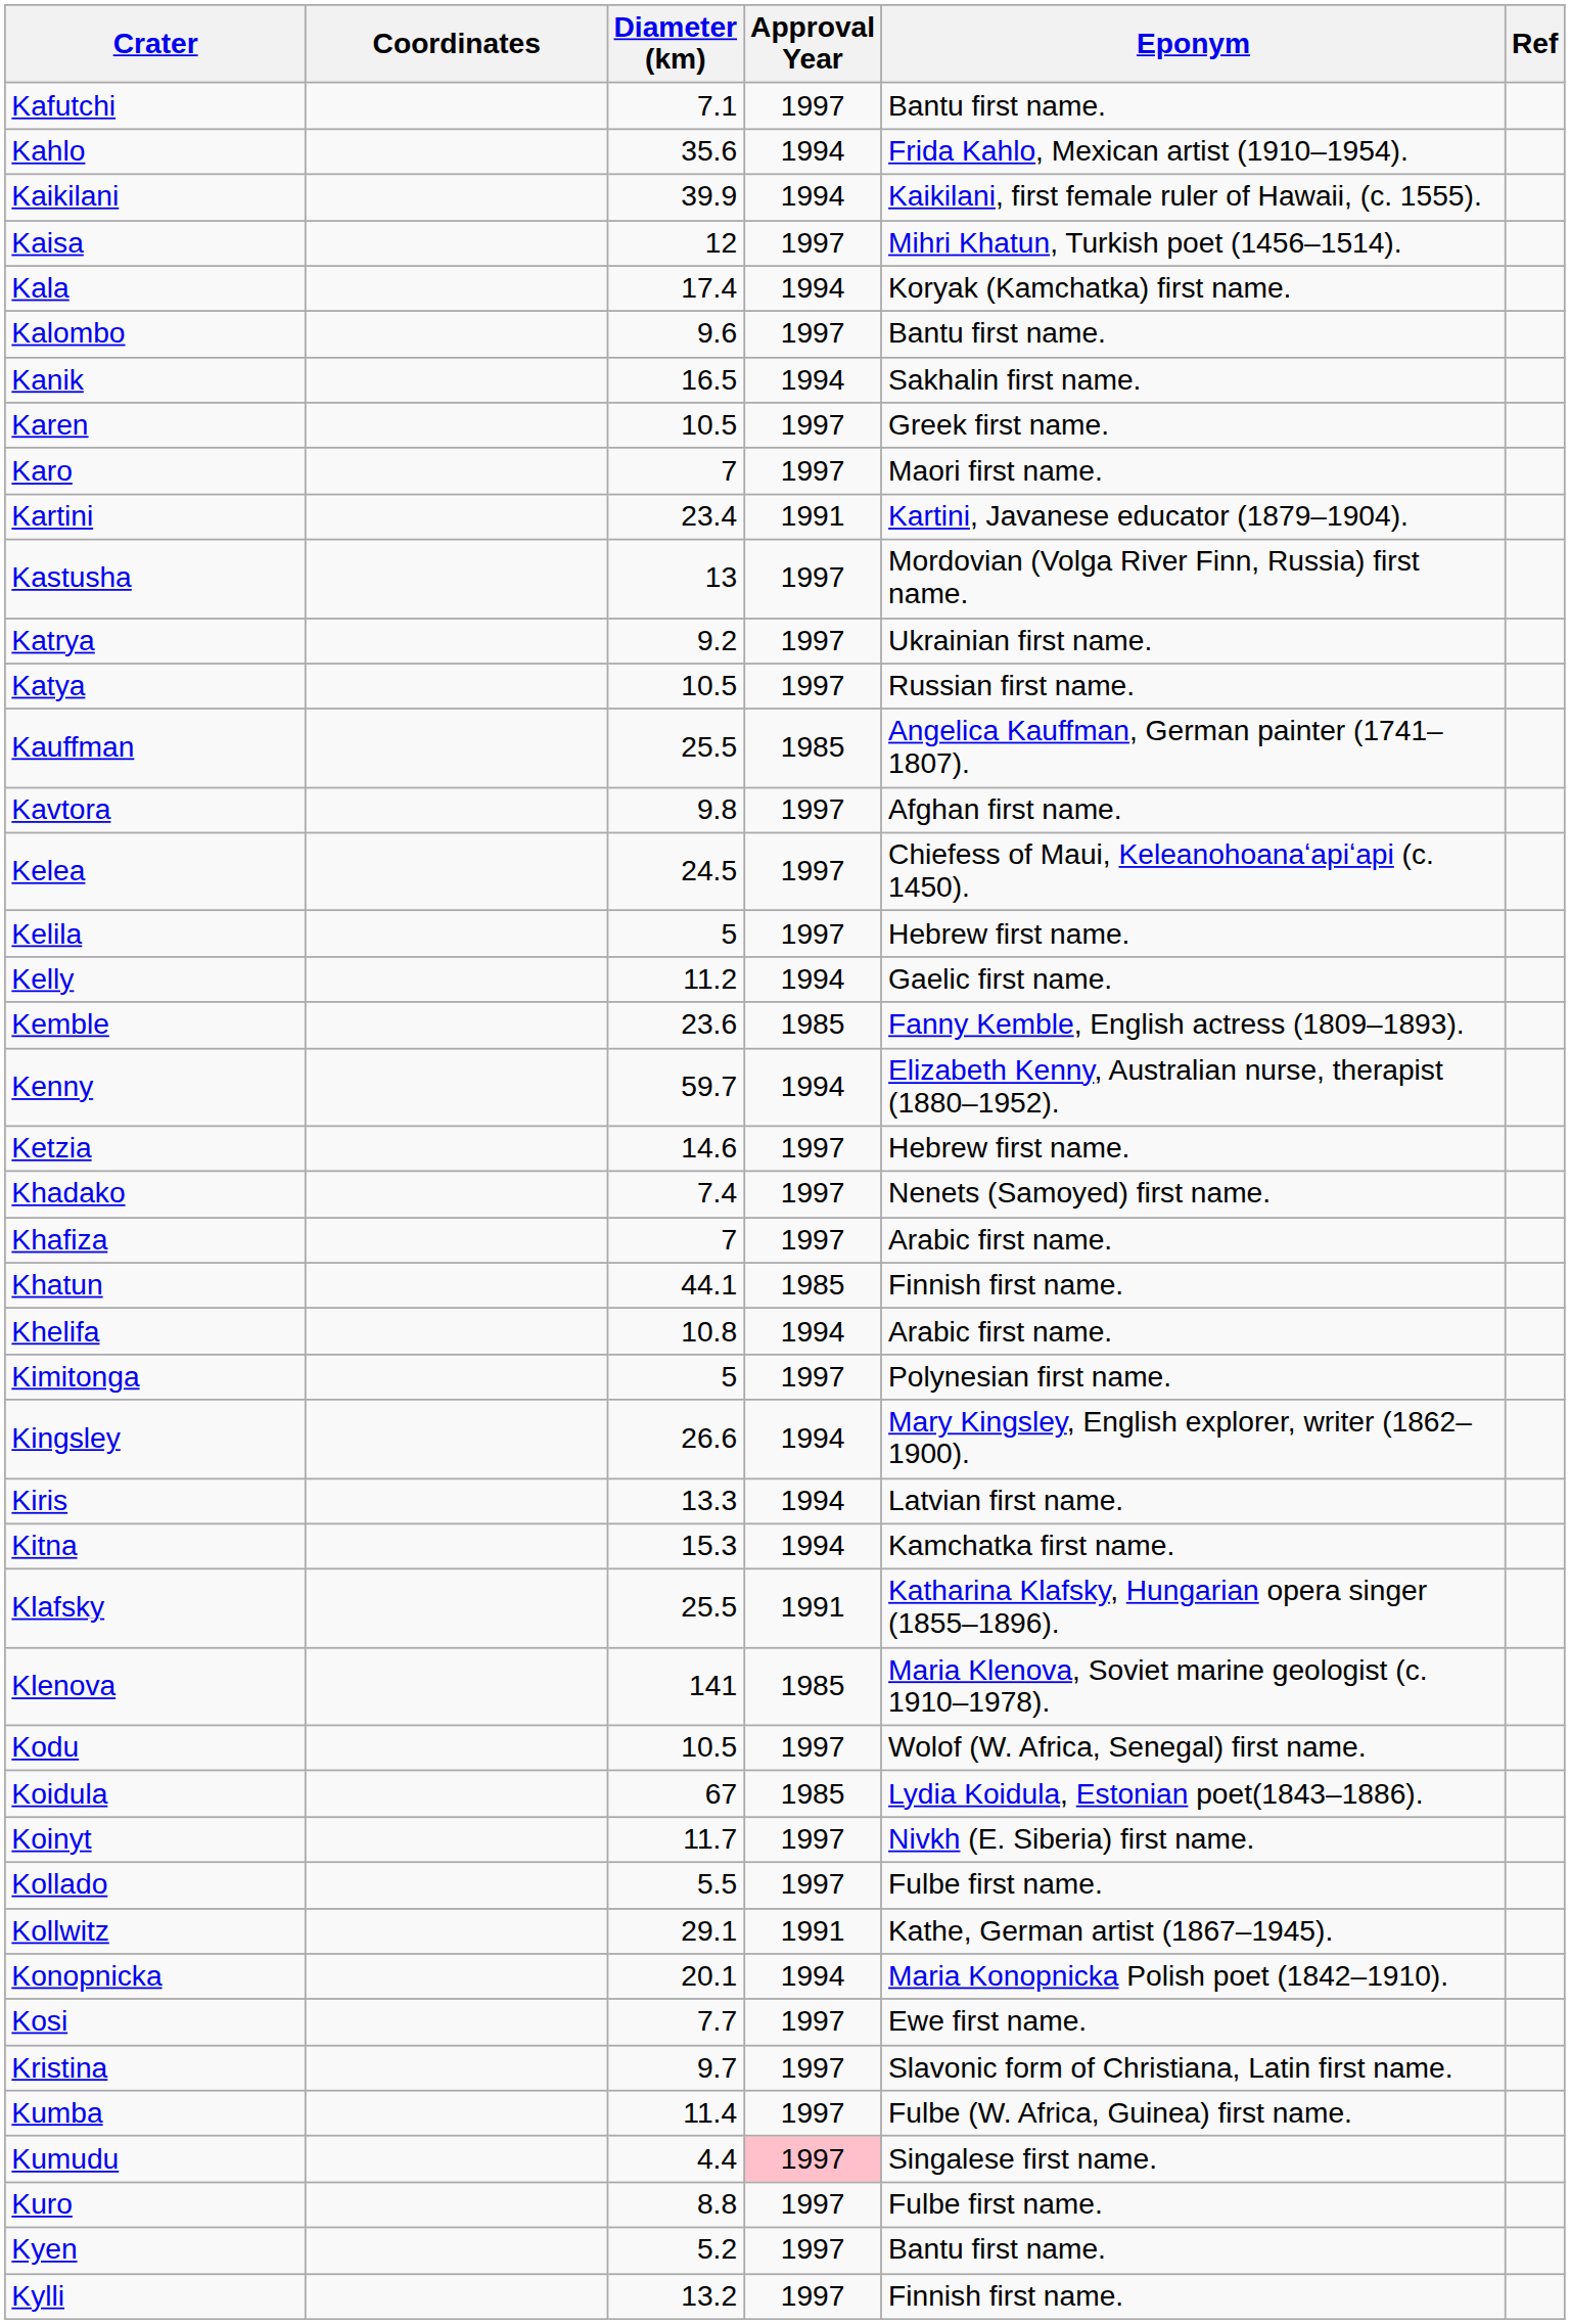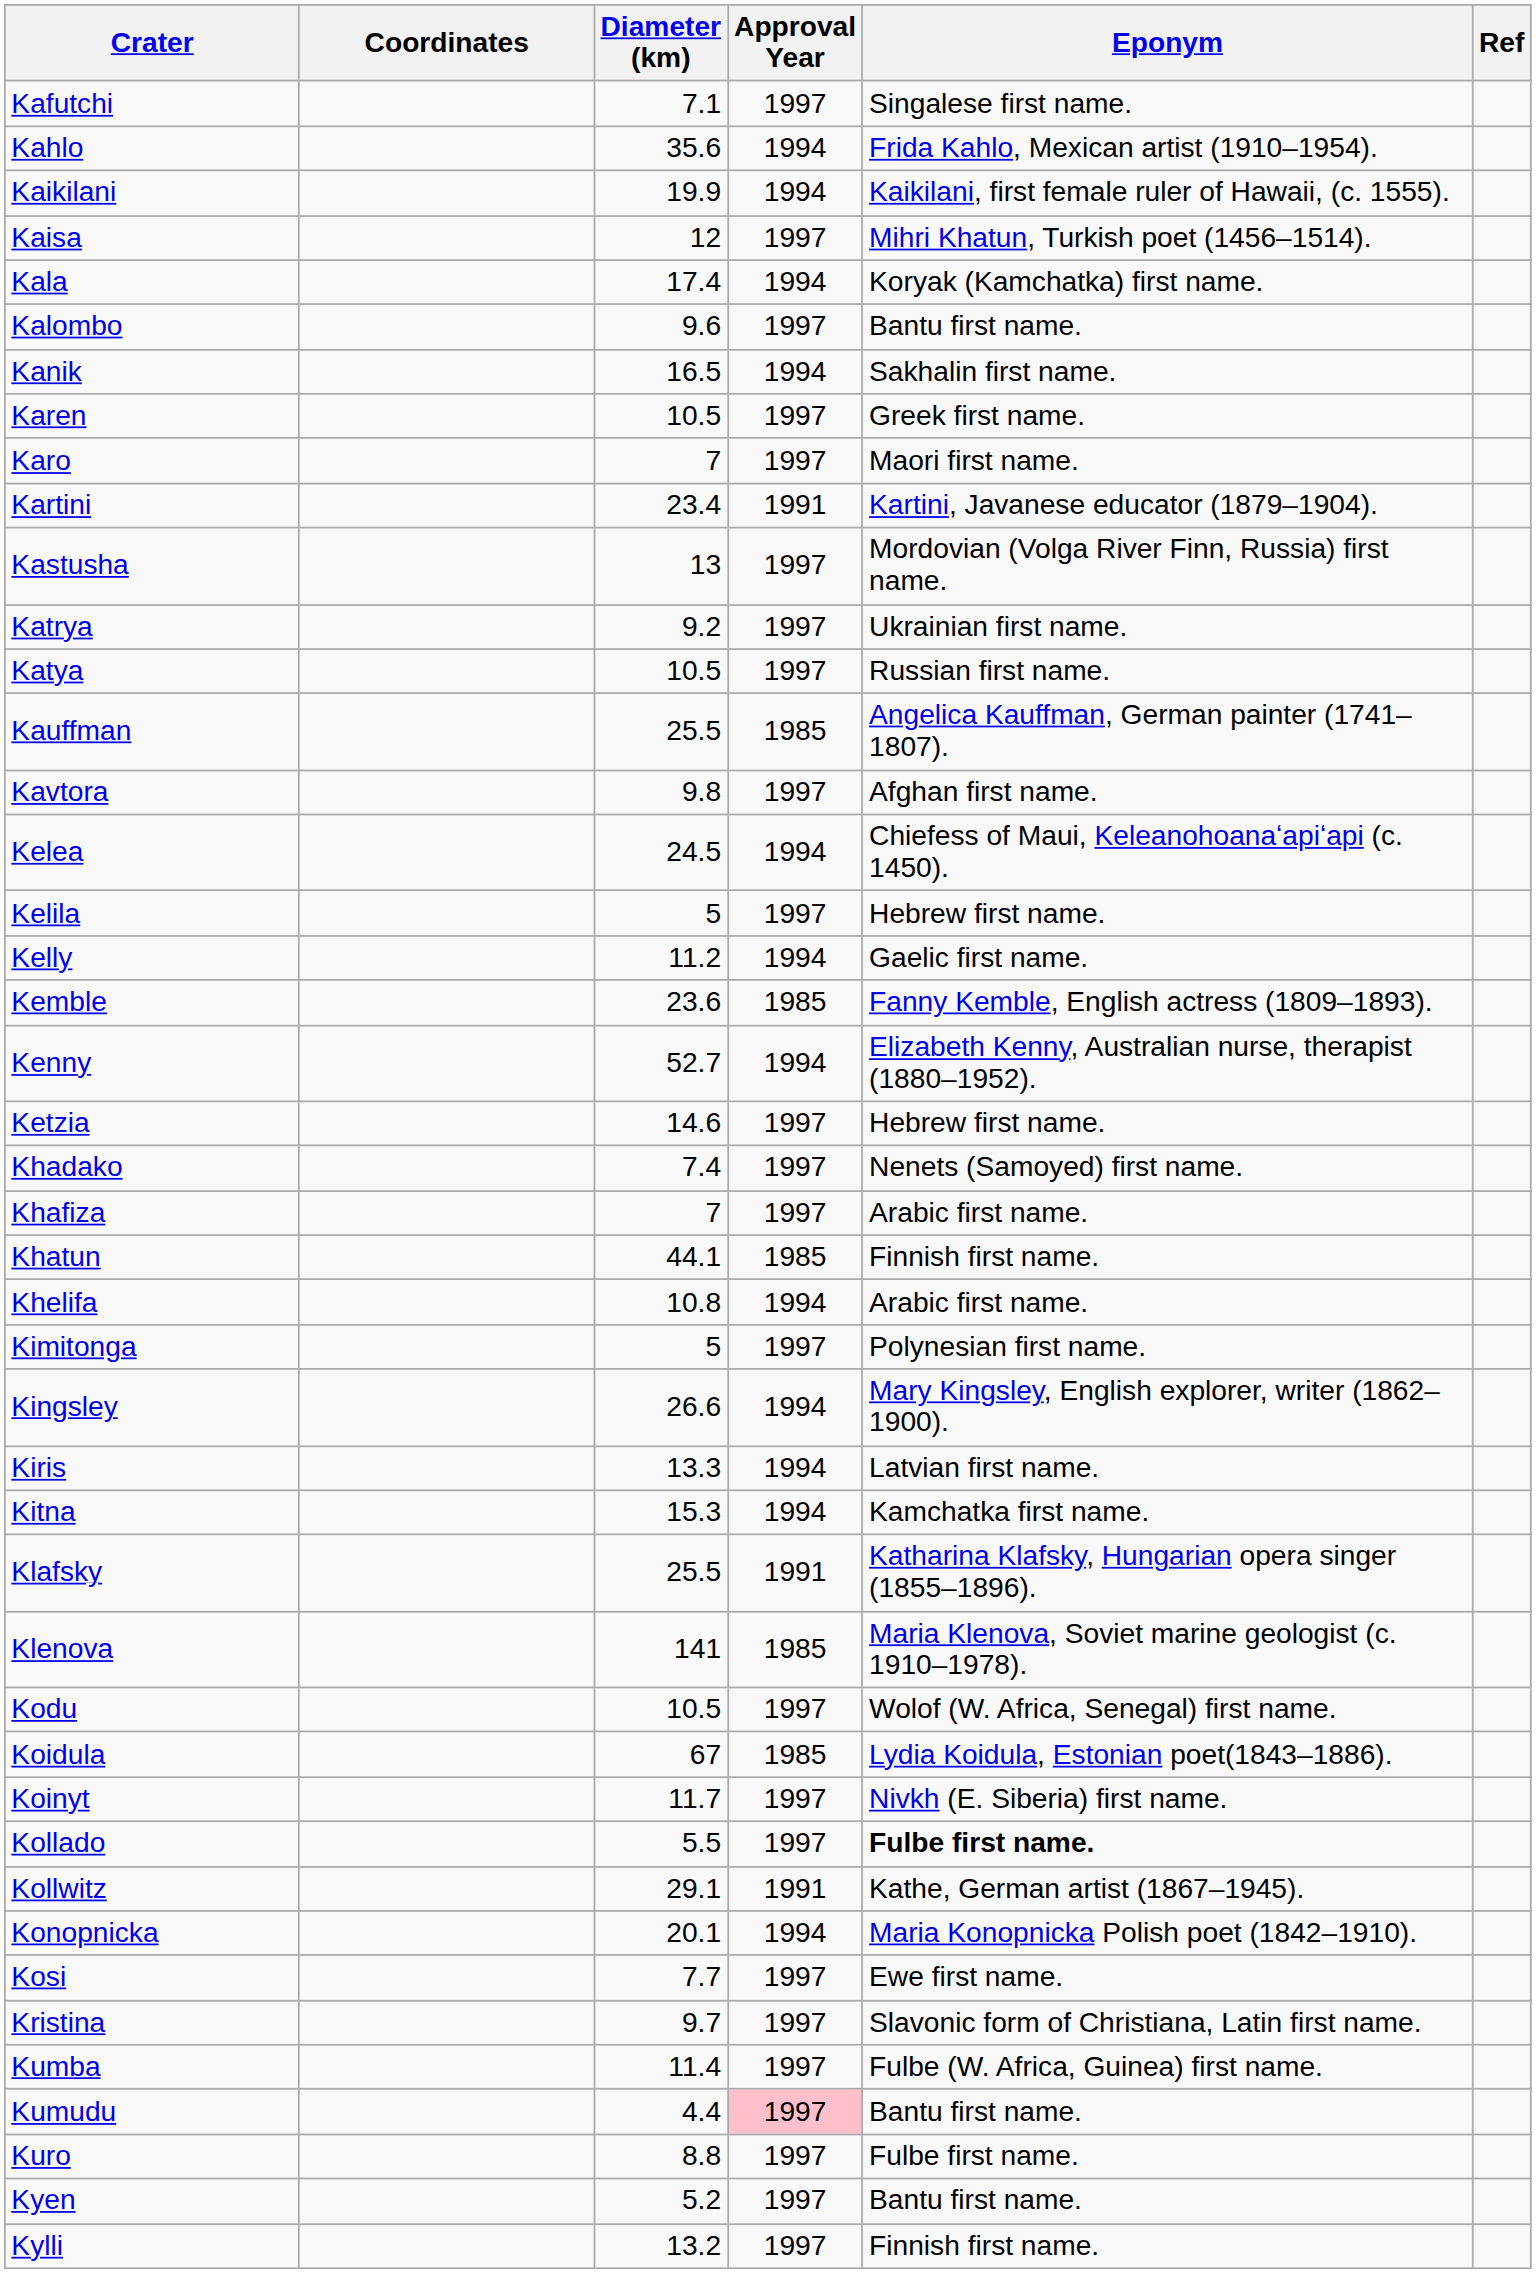 <table class="wikitable sortable" style="min-width: 90%">
 <tr>
 <th style="width:10em"><a href='#'>Crater</a></th>
 <th style="width:10em">Coordinates</th>
 <th><a href='#'>Diameter</a><br>(km)</th>
 <th>Approval<br>Year</th>
 <th class="unsortable"><a href='#'>Eponym</a></th>
 <th class="unsortable">Ref</th>
 </tr>
 <tr id="Kafutchi">
 <td><a href='#'>Kafutchi</a></td>
 <td></td>
 <td align=right>7.1</td>
 <td align=center>1997</td>
-<td>Bantu first name.</td>
+<td>Singalese first name.</td>
 <td></td>
 </tr>
 <tr id="Kahlo">
 <td><a href='#'>Kahlo</a></td>
 <td></td>
 <td align=right>35.6</td>
 <td align=center>1994</td>
 <td><a href='#'>Frida Kahlo</a>, Mexican artist (1910–1954).</td>
 <td></td>
 </tr>
 <tr id="Kaikilani">
 <td><a href='#'>Kaikilani</a></td>
 <td></td>
-<td align=right>39.9</td>
+<td align=right>19.9</td>
 <td align=center>1994</td>
 <td><a href='#'>Kaikilani</a>, first female ruler of Hawaii, (c. 1555).</td>
 <td></td>
 </tr>
 <tr id="Kaisa">
 <td><a href='#'>Kaisa</a></td>
 <td></td>
 <td align=right>12</td>
 <td align=center>1997</td>
 <td><a href='#'>Mihri Khatun</a>, Turkish poet (1456–1514).</td>
 <td></td>
 </tr>
 <tr id="Kala">
 <td><a href='#'>Kala</a></td>
 <td></td>
 <td align=right>17.4</td>
 <td align=center>1994</td>
 <td>Koryak (Kamchatka) first name.</td>
 <td></td>
 </tr>
 <tr id="Kalombo">
 <td><a href='#'>Kalombo</a></td>
 <td></td>
 <td align=right>9.6</td>
 <td align=center>1997</td>
 <td>Bantu first name.</td>
 <td></td>
 </tr>
 <tr id="Kanik">
 <td><a href='#'>Kanik</a></td>
 <td></td>
 <td align=right>16.5</td>
 <td align=center>1994</td>
 <td>Sakhalin first name.</td>
 <td></td>
 </tr>
 <tr id="Karen">
 <td><a href='#'>Karen</a></td>
 <td></td>
 <td align=right>10.5</td>
 <td align=center>1997</td>
 <td>Greek first name.</td>
 <td></td>
 </tr>
 <tr id="Karo">
 <td><a href='#'>Karo</a></td>
 <td></td>
 <td align=right>7</td>
 <td align=center>1997</td>
 <td>Maori first name.</td>
 <td></td>
 </tr>
 <tr id="Kartini">
 <td><a href='#'>Kartini</a></td>
 <td></td>
 <td align=right>23.4</td>
 <td align=center>1991</td>
 <td><a href='#'>Kartini</a>, Javanese educator (1879–1904).</td>
 <td></td>
 </tr>
 <tr id="Kastusha">
 <td><a href='#'>Kastusha</a></td>
 <td></td>
 <td align=right>13</td>
 <td align=center>1997</td>
 <td>Mordovian (Volga River Finn, Russia) first name.</td>
 <td></td>
 </tr>
 <tr id="Katrya">
 <td><a href='#'>Katrya</a></td>
 <td></td>
 <td align=right>9.2</td>
 <td align=center>1997</td>
 <td>Ukrainian first name.</td>
 <td></td>
 </tr>
 <tr id="Katya">
 <td><a href='#'>Katya</a></td>
 <td></td>
 <td align=right>10.5</td>
 <td align=center>1997</td>
 <td>Russian first name.</td>
 <td></td>
 </tr>
 <tr id="Kauffman">
 <td><a href='#'>Kauffman</a></td>
 <td></td>
 <td align=right>25.5</td>
 <td align=center>1985</td>
 <td><a href='#'>Angelica Kauffman</a>, German painter (1741–1807).</td>
 <td></td>
 </tr>
 <tr id="Kavtora">
 <td><a href='#'>Kavtora</a></td>
 <td></td>
 <td align=right>9.8</td>
 <td align=center>1997</td>
 <td>Afghan first name.</td>
 <td></td>
 </tr>
 <tr id="Kelea">
 <td><a href='#'>Kelea</a></td>
 <td></td>
 <td align=right>24.5</td>
-<td align=center>1997</td>
+<td align=center>1994</td>
 <td>Chiefess of Maui, <a href='#'>Keleanohoanaʻapiʻapi</a> (c. 1450).</td>
 <td></td>
 </tr>
 <tr id="Kelila">
 <td><a href='#'>Kelila</a></td>
 <td></td>
 <td align=right>5</td>
 <td align=center>1997</td>
 <td>Hebrew first name.</td>
 <td></td>
 </tr>
 <tr id="Kelly">
 <td><a href='#'>Kelly</a></td>
 <td></td>
 <td align=right>11.2</td>
 <td align=center>1994</td>
 <td>Gaelic first name.</td>
 <td></td>
 </tr>
 <tr id="Kemble">
 <td><a href='#'>Kemble</a></td>
 <td></td>
 <td align=right>23.6</td>
 <td align=center>1985</td>
 <td><a href='#'>Fanny Kemble</a>, English actress (1809–1893).</td>
 <td></td>
 </tr>
 <tr id="Kenny">
 <td><a href='#'>Kenny</a></td>
 <td></td>
-<td align=right>59.7</td>
+<td align=right>52.7</td>
 <td align=center>1994</td>
 <td><a href='#'>Elizabeth Kenny</a>, Australian nurse, therapist (1880–1952).</td>
 <td></td>
 </tr>
 <tr id="Ketzia">
 <td><a href='#'>Ketzia</a></td>
 <td></td>
 <td align=right>14.6</td>
 <td align=center>1997</td>
 <td>Hebrew first name.</td>
 <td></td>
 </tr>
 <tr id="Khadako">
 <td><a href='#'>Khadako</a></td>
 <td></td>
 <td align=right>7.4</td>
 <td align=center>1997</td>
 <td>Nenets (Samoyed) first name.</td>
 <td></td>
 </tr>
 <tr id="Khafiza">
 <td><a href='#'>Khafiza</a></td>
 <td></td>
 <td align=right>7</td>
 <td align=center>1997</td>
 <td>Arabic first name.</td>
 <td></td>
 </tr>
 <tr id="Khatun">
 <td><a href='#'>Khatun</a></td>
 <td></td>
 <td align=right>44.1</td>
 <td align=center>1985</td>
 <td>Finnish first name.</td>
 <td></td>
 </tr>
 <tr id="Khelifa">
 <td><a href='#'>Khelifa</a></td>
 <td></td>
 <td align=right>10.8</td>
 <td align=center>1994</td>
 <td>Arabic first name.</td>
 <td></td>
 </tr>
 <tr id="Kimitonga">
 <td><a href='#'>Kimitonga</a></td>
 <td></td>
 <td align=right>5</td>
 <td align=center>1997</td>
 <td>Polynesian first name.</td>
 <td></td>
 </tr>
 <tr id="Kingsley">
 <td><a href='#'>Kingsley</a></td>
 <td></td>
 <td align=right>26.6</td>
 <td align=center>1994</td>
 <td><a href='#'>Mary Kingsley</a>, English explorer, writer (1862–1900).</td>
 <td></td>
 </tr>
 <tr id="Kiris">
 <td><a href='#'>Kiris</a></td>
 <td></td>
 <td align=right>13.3</td>
 <td align=center>1994</td>
 <td>Latvian first name.</td>
 <td></td>
 </tr>
 <tr id="Kitna">
 <td><a href='#'>Kitna</a></td>
 <td></td>
 <td align=right>15.3</td>
 <td align=center>1994</td>
 <td>Kamchatka first name.</td>
 <td></td>
 </tr>
 <tr id="Klafsky">
 <td><a href='#'>Klafsky</a></td>
 <td></td>
 <td align=right>25.5</td>
 <td align=center>1991</td>
 <td><a href='#'>Katharina Klafsky</a>, <a href='#'>Hungarian</a> opera singer (1855–1896).</td>
 <td></td>
 </tr>
 <tr id="Klenova">
 <td><a href='#'>Klenova</a></td>
 <td></td>
 <td align=right>141</td>
 <td align=center>1985</td>
 <td><a href='#'>Maria Klenova</a>, Soviet marine geologist (c. 1910–1978).</td>
 <td></td>
 </tr>
 <tr id="Kodu">
 <td><a href='#'>Kodu</a></td>
 <td></td>
 <td align=right>10.5</td>
 <td align=center>1997</td>
 <td>Wolof (W. Africa, Senegal) first name.</td>
 <td></td>
 </tr>
 <tr id="Koidula">
 <td><a href='#'>Koidula</a></td>
 <td></td>
 <td align=right>67</td>
 <td align=center>1985</td>
 <td><a href='#'>Lydia Koidula</a>, <a href='#'>Estonian</a> poet(1843–1886).</td>
 <td></td>
 </tr>
 <tr id="Koinyt">
 <td><a href='#'>Koinyt</a></td>
 <td></td>
 <td align=right>11.7</td>
 <td align=center>1997</td>
 <td><a href='#'>Nivkh</a> (E. Siberia) first name.</td>
 <td></td>
 </tr>
 <tr id="Kollado">
 <td><a href='#'>Kollado</a></td>
 <td></td>
 <td align=right>5.5</td>
 <td align=center>1997</td>
-<td>Fulbe first name.</td>
+<td><strong>Fulbe first name.</strong></td>
 <td></td>
 </tr>
 <tr id="Kollwitz">
 <td><a href='#'>Kollwitz</a></td>
 <td></td>
 <td align=right>29.1</td>
 <td align=center>1991</td>
 <td>Kathe, German artist (1867–1945).</td>
 <td></td>
 </tr>
 <tr id="Konopnicka">
 <td><a href='#'>Konopnicka</a></td>
 <td></td>
 <td align=right>20.1</td>
 <td align=center>1994</td>
 <td><a href='#'>Maria Konopnicka</a> Polish poet (1842–1910).</td>
 <td></td>
 </tr>
 <tr id="Kosi">
 <td><a href='#'>Kosi</a></td>
 <td></td>
 <td align=right>7.7</td>
 <td align=center>1997</td>
 <td>Ewe first name.</td>
 <td></td>
 </tr>
 <tr id="Kristina">
 <td><a href='#'>Kristina</a></td>
 <td></td>
 <td align=right>9.7</td>
 <td align=center>1997</td>
 <td>Slavonic form of Christiana, Latin first name.</td>
 <td></td>
 </tr>
 <tr id="Kumba">
 <td><a href='#'>Kumba</a></td>
 <td></td>
 <td align=right>11.4</td>
 <td align=center>1997</td>
 <td>Fulbe (W. Africa, Guinea) first name.</td>
 <td></td>
 </tr>
 <tr id="Kumudu">
 <td><a href='#'>Kumudu</a></td>
 <td></td>
 <td align=right>4.4</td>
 <td align=center style="background: pink;">1997</td>
-<td>Singalese first name.</td>
+<td>Bantu first name.</td>
 <td></td>
 </tr>
 <tr id="Kuro">
 <td><a href='#'>Kuro</a></td>
 <td></td>
 <td align=right>8.8</td>
 <td align=center>1997</td>
 <td>Fulbe first name.</td>
 <td></td>
 </tr>
 <tr id="Kyen">
 <td><a href='#'>Kyen</a></td>
 <td></td>
 <td align=right>5.2</td>
 <td align=center>1997</td>
 <td>Bantu first name.</td>
 <td></td>
 </tr>
 <tr id="Kylli">
 <td><a href='#'>Kylli</a></td>
 <td></td>
 <td align=right>13.2</td>
 <td align=center>1997</td>
 <td>Finnish first name.</td>
 <td></td>
 </tr>
 </table>
